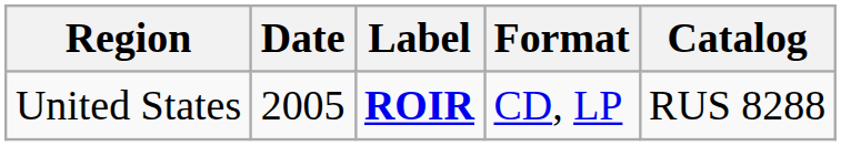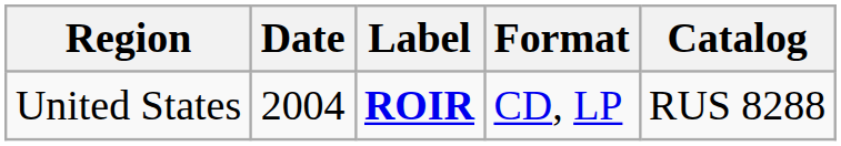 <table class="wikitable">
 <tr>
 <th>Region</th>
 <th>Date</th>
 <th>Label</th>
 <th>Format</th>
 <th>Catalog</th>
 </tr>
 <tr>
 <td>United States</td>
-<td>2005</td>
+<td>2004</td>
 <td><strong><a href='#'>ROIR</a></strong></td>
 <td><a href='#'>CD</a>, <a href='#'>LP</a></td>
 <td>RUS 8288</td>
 </tr>
 </table>
